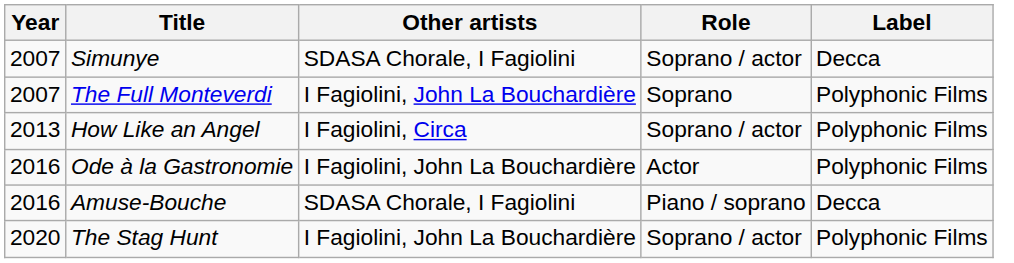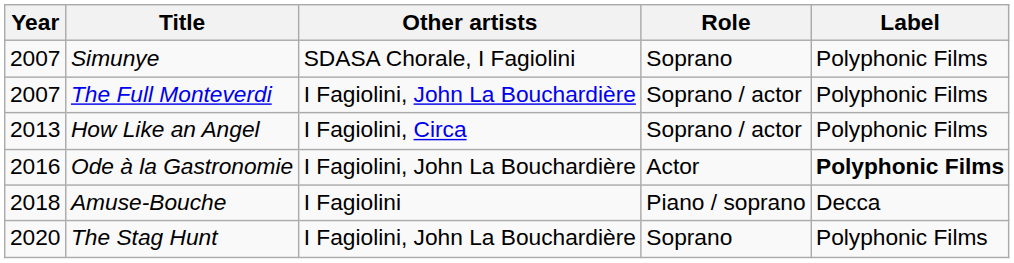 <table class="wikitable">
 <tr>
 <th>Year</th>
 <th>Title</th>
 <th>Other artists</th>
 <th>Role</th>
 <th>Label</th>
 </tr>
 <tr>
 <td>2007</td>
 <td><em>Simunye</em></td>
 <td>SDASA Chorale, I Fagiolini</td>
-<td>Soprano / actor</td>
-<td>Decca</td>
+<td>Soprano</td>
+<td>Polyphonic Films</td>
 </tr>
 <tr>
 <td>2007</td>
 <td><em><a href='#'>The Full Monteverdi</a></em></td>
 <td>I Fagiolini, <a href='#'>John La Bouchardière</a></td>
-<td>Soprano</td>
+<td>Soprano / actor</td>
 <td>Polyphonic Films</td>
 </tr>
 <tr>
 <td>2013</td>
 <td><em>How Like an Angel</em></td>
 <td>I Fagiolini, <a href='#'>Circa</a></td>
 <td>Soprano / actor</td>
 <td>Polyphonic Films</td>
 </tr>
 <tr>
 <td>2016</td>
 <td><em>Ode à la Gastronomie</em></td>
 <td>I Fagiolini, John La Bouchardière</td>
 <td>Actor</td>
-<td>Polyphonic Films</td>
+<td><strong>Polyphonic Films</strong></td>
 </tr>
 <tr>
-<td>2016</td>
+<td>2018</td>
 <td><em>Amuse-Bouche</em></td>
-<td>SDASA Chorale, I Fagiolini</td>
+<td>I Fagiolini</td>
 <td>Piano / soprano</td>
 <td>Decca</td>
 </tr>
 <tr>
 <td>2020</td>
 <td><em>The Stag Hunt</em></td>
 <td>I Fagiolini, John La Bouchardière</td>
-<td>Soprano / actor</td>
+<td>Soprano</td>
 <td>Polyphonic Films</td>
 </tr>
 </table>
